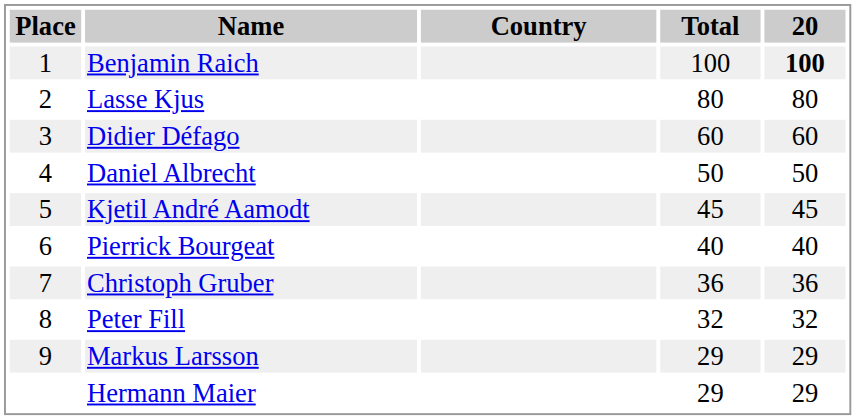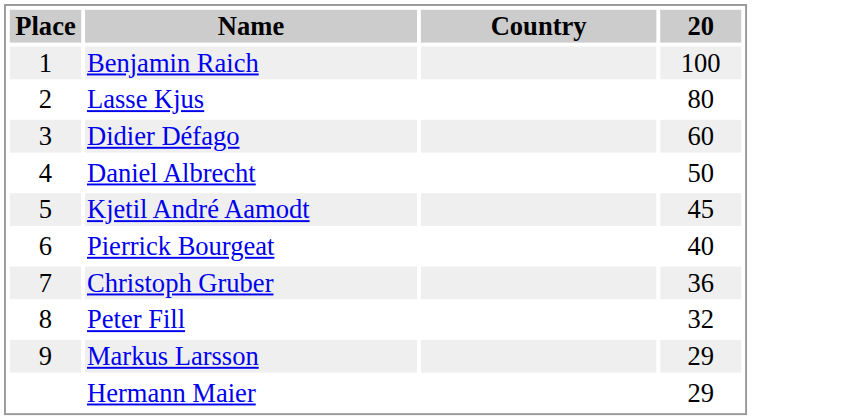 <table border="0" style="border: 1px solid #999; background-color:#FFFFFF; text-align:center; font-size:86%; line-height:15px;">
 <tr align="center" bgcolor="#CCCCCC">
 <th width=35>Place</th>
 <th width=170>Name</th>
 <th width=120>Country</th>
-<th width=50>Total</th>
 <th width=40>20</th>
 </tr>
 <tr bgcolor="#EFEFEF">
 <td>1</td>
 <td align="left"><a href='#'>Benjamin Raich</a></td>
 <td align="left"></td>
 <td>100</td>
-<td><strong>100</strong></td>
 </tr>
 <tr>
 <td>2</td>
 <td align="left"><a href='#'>Lasse Kjus</a></td>
 <td align="left"></td>
-<td>80</td>
 <td>80</td>
 </tr>
 <tr bgcolor="#EFEFEF">
 <td>3</td>
 <td align="left"><a href='#'>Didier Défago</a></td>
 <td align="left"></td>
 <td>60</td>
-<td>60</td>
 </tr>
 <tr>
 <td>4</td>
 <td align="left"><a href='#'>Daniel Albrecht</a></td>
 <td align="left"></td>
-<td>50</td>
 <td>50</td>
 </tr>
 <tr bgcolor="#EFEFEF">
 <td>5</td>
 <td align="left"><a href='#'>Kjetil André Aamodt</a></td>
 <td align="left"></td>
 <td>45</td>
-<td>45</td>
 </tr>
 <tr>
 <td>6</td>
 <td align="left"><a href='#'>Pierrick Bourgeat</a></td>
 <td align="left"></td>
-<td>40</td>
 <td>40</td>
 </tr>
 <tr bgcolor="#EFEFEF">
 <td>7</td>
 <td align="left"><a href='#'>Christoph Gruber</a></td>
 <td align="left"></td>
 <td>36</td>
-<td>36</td>
 </tr>
 <tr>
 <td>8</td>
 <td align="left"><a href='#'>Peter Fill</a></td>
 <td align="left"></td>
-<td>32</td>
 <td>32</td>
 </tr>
 <tr bgcolor="#EFEFEF">
 <td>9</td>
 <td align="left"><a href='#'>Markus Larsson</a></td>
 <td align="left"></td>
 <td>29</td>
-<td>29</td>
 </tr>
 <tr>
 <td></td>
 <td align="left"><a href='#'>Hermann Maier</a></td>
 <td align="left"></td>
 <td>29</td>
-<td>29</td>
 </tr>
 </table>
